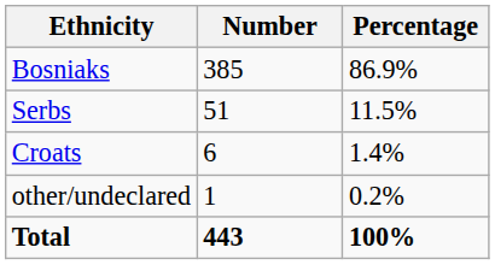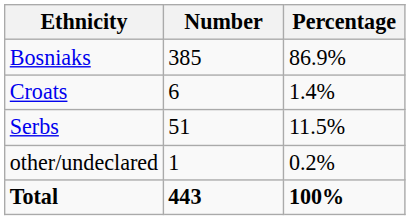 <table class="wikitable">
 <tr>
 <th width="100px">Ethnicity</th>
 <th width="80px">Number</th>
 <th width="80px">Percentage</th>
 </tr>
 <tr>
 <td><a href='#'>Bosniaks</a></td>
 <td>385</td>
 <td>86.9%</td>
 </tr>
 <tr>
+<td><a href='#'>Croats</a></td>
+<td>6</td>
+<td>1.4%</td>
+</tr>
+<tr>
 <td><a href='#'>Serbs</a></td>
 <td>51</td>
 <td>11.5%</td>
-</tr>
-<tr>
-<td><a href='#'>Croats</a></td>
-<td>6</td>
-<td>1.4%</td>
 </tr>
 <tr>
 <td>other/undeclared</td>
 <td>1</td>
 <td>0.2%</td>
 </tr>
 <tr>
 <td><strong>Total</strong></td>
 <td><strong>443</strong></td>
 <td><strong>100%</strong></td>
 </tr>
 </table>
